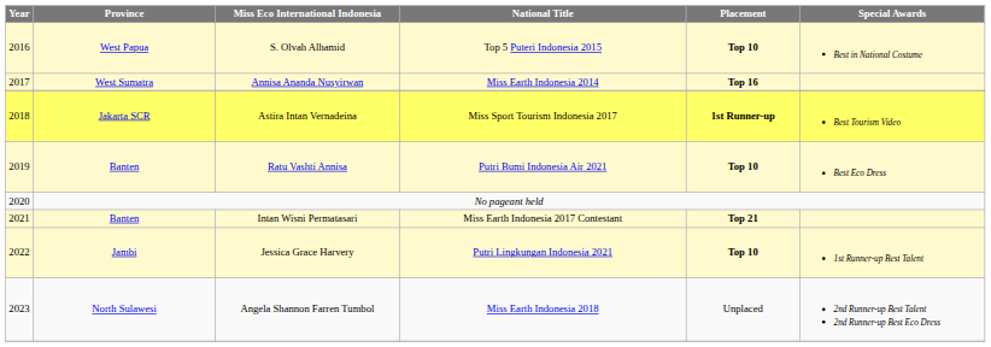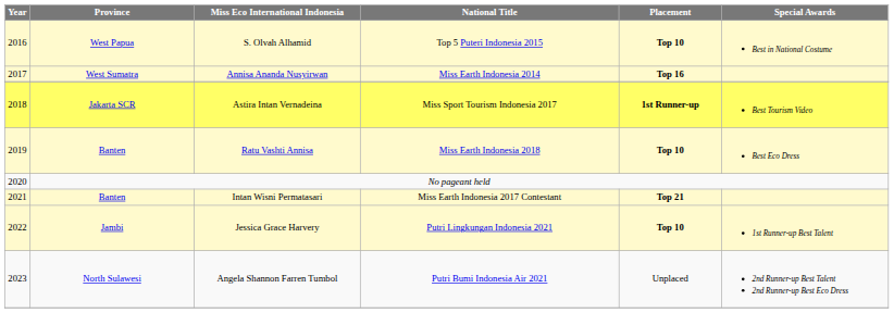 <table class="wikitable sortable" style="font-size: 83%; text-align:center">
 <tr>
 <th width="30" style="background-color:#787878;color:#FFFFFF;">Year</th>
 <th width="250" style="background-color:#787878;color:#FFFFFF;">Province</th>
 <th width="250" style="background-color:#787878;color:#FFFFFF;">Miss Eco International Indonesia</th>
 <th width="400" style="background-color:#787878;color:#FFFFFF;">National Title</th>
 <th width="150" style="background-color:#787878;color:#FFFFFF;">Placement</th>
 <th width="250" style="background-color:#787878;color:#FFFFFF;">Special Awards</th>
 </tr>
 <tr style="background-color:#FFFACD; ">
 <td>2016</td>
 <td><a href='#'>West Papua</a></td>
 <td>S. Olvah Alhamid</td>
 <td>Top 5 <a href='#'>Puteri Indonesia 2015</a></td>
 <td><strong>Top 10</strong></td>
 <td align="left"><br><ul><li><small><em>Best in National Costume</em></small></li></ul></td>
 </tr>
 <tr style="background-color:#FFFACD; ">
 <td>2017</td>
 <td><a href='#'>West Sumatra</a></td>
 <td><a href='#'>Annisa Ananda Nusyirwan</a></td>
 <td><a href='#'>Miss Earth Indonesia 2014</a></td>
 <td><strong>Top 16</strong></td>
 <td></td>
 </tr>
 <tr>
 </tr>
 <tr style="background-color:#FFFF66; ">
 <td>2018</td>
 <td><a href='#'>Jakarta SCR</a></td>
 <td>Astira Intan Vernadeina</td>
 <td>Miss Sport Tourism Indonesia 2017</td>
 <td><strong>1st Runner-up</strong></td>
 <td align="left"><br><ul><li><small><em>Best Tourism Video</em></small></li></ul></td>
 </tr>
 <tr style="background-color:#FFFACD; ">
 <td>2019</td>
 <td><a href='#'>Banten</a></td>
 <td><a href='#'>Ratu Vashti Annisa</a></td>
-<td><a href='#'>Putri Bumi Indonesia Air 2021</a></td>
+<td><a href='#'>Miss Earth Indonesia 2018</a></td>
 <td><strong>Top 10</strong></td>
 <td align="left"><br><ul><li><small><em>Best Eco Dress</em></small></li></ul></td>
 </tr>
 <tr>
 <td>2020</td>
 <td colspan="5" style="text-align:center;"><em>No pageant held</em></td>
 </tr>
 <tr style="background-color:#FFFACD; ">
 <td>2021</td>
 <td><a href='#'>Banten</a></td>
 <td>Intan Wisni Permatasari</td>
 <td>Miss Earth Indonesia 2017 Contestant</td>
 <td><strong>Top 21</strong></td>
 <td></td>
 </tr>
 <tr style="background-color:#FFFACD; ">
 <td>2022</td>
 <td><a href='#'>Jambi</a></td>
 <td>Jessica Grace Harvery</td>
 <td><a href='#'>Putri Lingkungan Indonesia 2021</a></td>
 <td><strong>Top 10</strong></td>
 <td align="left"><br><ul><li><small><em>1st Runner-up Best Talent</em></small></li></ul></td>
 </tr>
 <tr>
 <td>2023</td>
 <td><a href='#'>North Sulawesi</a></td>
 <td>Angela Shannon Farren Tumbol</td>
-<td><a href='#'>Miss Earth Indonesia 2018</a></td>
+<td><a href='#'>Putri Bumi Indonesia Air 2021</a></td>
 <td>Unplaced</td>
 <td align="left"><br><ul><li><small><em>2nd Runner-up Best Talent</em></small></li><li><small><em>2nd Runner-up Best Eco Dress</em></small></li></ul></td>
 </tr>
 <tr>
 </tr>
 </table>
